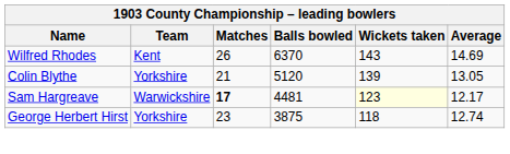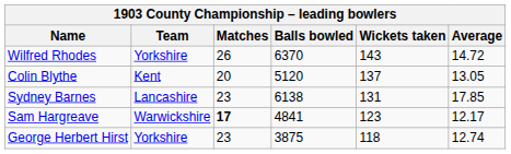 <table class="wikitable">
 <tr>
 <th bgcolor="#efefef" colspan="6">1903 County Championship – leading bowlers</th>
 </tr>
 <tr bgcolor="#efefef">
 <th>Name</th>
 <th>Team</th>
 <th>Matches</th>
 <th>Balls bowled</th>
 <th>Wickets taken</th>
 <th>Average</th>
 </tr>
 <tr>
 <td><a href='#'>Wilfred Rhodes</a></td>
-<td><a href='#'>Kent</a></td>
+<td><a href='#'>Yorkshire</a></td>
 <td>26</td>
 <td>6370</td>
 <td>143</td>
-<td>14.69</td>
+<td>14.72</td>
 </tr>
 <tr>
 <td><a href='#'>Colin Blythe</a></td>
-<td><a href='#'>Yorkshire</a></td>
-<td>21</td>
+<td><a href='#'>Kent</a></td>
+<td>20</td>
 <td>5120</td>
-<td>139</td>
+<td>137</td>
 <td>13.05</td>
+</tr>
+<tr>
+<td><a href='#'>Sydney Barnes</a></td>
+<td><a href='#'>Lancashire</a></td>
+<td>23</td>
+<td>6138</td>
+<td>131</td>
+<td>17.85</td>
 </tr>
 <tr>
 <td><a href='#'>Sam Hargreave</a></td>
 <td><a href='#'>Warwickshire</a></td>
 <td><strong>17</strong></td>
-<td>4481</td>
-<td style="background: lightyellow;">123</td>
+<td>4841</td>
+<td>123</td>
 <td>12.17</td>
 </tr>
 <tr>
 <td><a href='#'>George Herbert Hirst</a></td>
 <td><a href='#'>Yorkshire</a></td>
 <td>23</td>
 <td>3875</td>
 <td>118</td>
 <td>12.74</td>
 </tr>
 </table>
